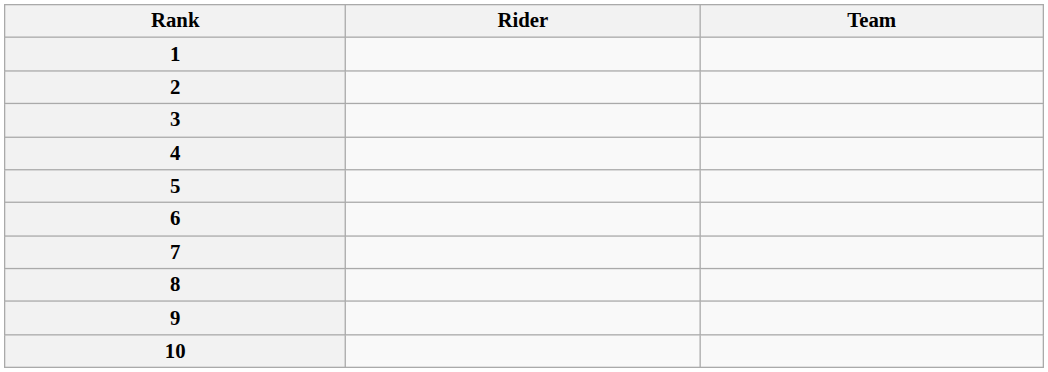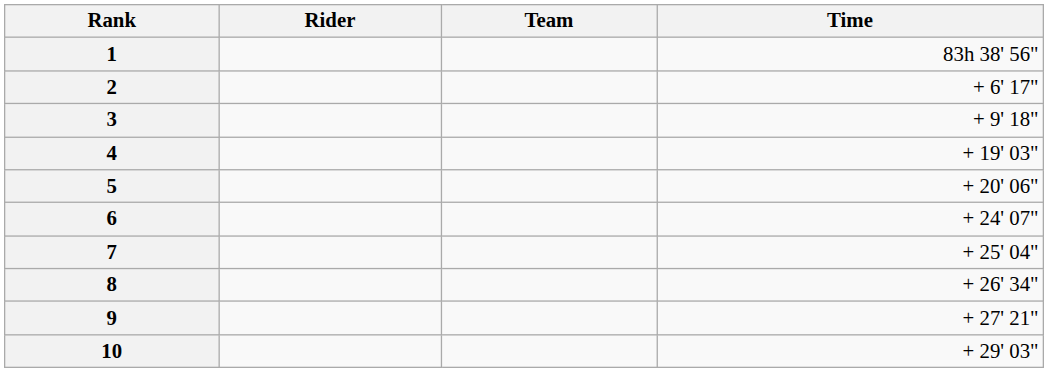 <table class="wikitable" style="width:50em;margin-bottom:0;">
 <tr>
 <th scope="col">Rank</th>
 <th scope="col">Rider</th>
 <th scope="col">Team</th>
+<th scope="col">Time</th>
 </tr>
 <tr>
 <th scope="row">1</th>
 <td> </td>
 <td></td>
+<td style="text-align:right;">83h 38' 56"</td>
 </tr>
 <tr>
 <th scope="row">2</th>
 <td></td>
 <td></td>
+<td style="text-align:right;">+ 6' 17"</td>
 </tr>
 <tr>
 <th scope="row">3</th>
 <td> </td>
 <td></td>
+<td style="text-align:right;">+ 9' 18"</td>
 </tr>
 <tr>
 <th scope="row">4</th>
 <td> </td>
 <td></td>
+<td style="text-align:right;">+ 19' 03"</td>
 </tr>
 <tr>
 <th scope="row">5</th>
 <td></td>
 <td></td>
+<td style="text-align:right;">+ 20' 06"</td>
 </tr>
 <tr>
 <th scope="row">6</th>
 <td> </td>
 <td></td>
+<td style="text-align:right;">+ 24' 07"</td>
 </tr>
 <tr>
 <th scope="row">7</th>
 <td></td>
 <td></td>
+<td style="text-align:right;">+ 25' 04"</td>
 </tr>
 <tr>
 <th scope="row">8</th>
 <td></td>
 <td></td>
+<td style="text-align:right;">+ 26' 34"</td>
 </tr>
 <tr>
 <th scope="row">9</th>
 <td></td>
 <td></td>
+<td style="text-align:right;">+ 27' 21"</td>
 </tr>
 <tr>
 <th scope="row">10</th>
 <td></td>
 <td></td>
+<td style="text-align:right;">+ 29' 03"</td>
 </tr>
 </table>
